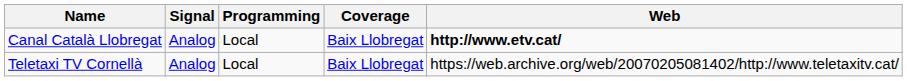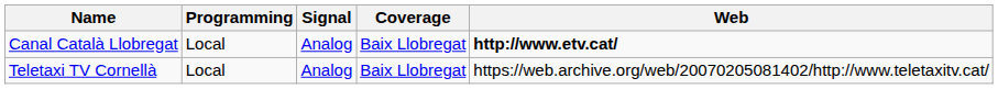 <table class="wikitable">
 <tr>
 <th>Name</th>
+<th>Programming</th>
 <th>Signal</th>
-<th>Programming</th>
 <th>Coverage</th>
 <th>Web</th>
 </tr>
 <tr>
 <td><a href='#'>Canal Català Llobregat</a></td>
+<td>Local</td>
 <td><a href='#'>Analog</a></td>
-<td>Local</td>
 <td><a href='#'>Baix Llobregat</a></td>
 <td><strong>http://www.etv.cat/</strong></td>
 </tr>
 <tr>
 <td><a href='#'>Teletaxi TV Cornellà</a></td>
+<td>Local</td>
 <td><a href='#'>Analog</a></td>
-<td>Local</td>
 <td><a href='#'>Baix Llobregat</a></td>
 <td>https://web.archive.org/web/20070205081402/http://www.teletaxitv.cat/</td>
 </tr>
 </table>
